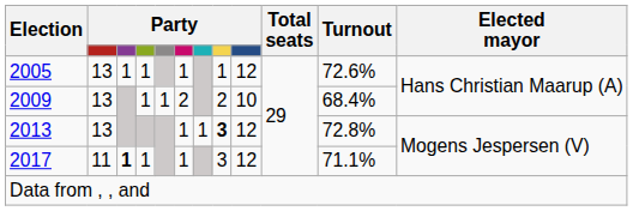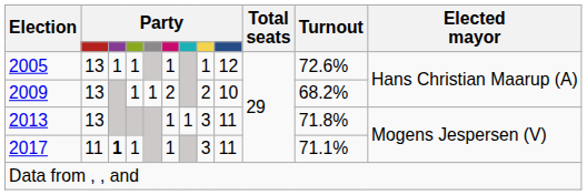 <table class="wikitable">
 <tr>
 <th rowspan="2">Election</th>
 <th colspan="8">Party</th>
 <th rowspan="2">Total<br>seats</th>
 <th rowspan="2">Turnout</th>
 <th rowspan="2">Elected<br>mayor</th>
 </tr>
 <tr>
 <td style="background:#B5211D;"><strong><a href='#'></a></strong></td>
 <td style="background:#843A93;"><strong><a href='#'></a></strong></td>
 <td style="background:#89A920;"><strong><a href='#'></a></strong></td>
 <td style="background:#8B8989;"><strong></strong></td>
 <td style="background:#C9096C;"><strong><a href='#'></a></strong></td>
 <td style="background:#1CB1B7;"><strong><a href='#'></a></strong></td>
 <td style="background:#F4D44D;"><strong><a href='#'></a></strong></td>
 <td style="background:#254C85;"><strong><a href='#'></a></strong></td>
 </tr>
 <tr>
 <td><a href='#'>2005</a></td>
 <td>13</td>
 <td>1</td>
 <td>1</td>
 <td style="background:#CDC9C9;"></td>
 <td>1</td>
 <td style="background:#CDC9C9;" rowspan="2"></td>
 <td>1</td>
 <td>12</td>
 <td rowspan="4">29</td>
 <td>72.6%</td>
 <td rowspan="2">Hans Christian Maarup (A)</td>
 </tr>
 <tr>
 <td><a href='#'>2009</a></td>
 <td>13</td>
 <td style="background:#CDC9C9;" rowspan="2"></td>
 <td>1</td>
 <td>1</td>
 <td>2</td>
 <td>2</td>
 <td>10</td>
-<td>68.4%</td>
+<td>68.2%</td>
 </tr>
 <tr>
 <td><a href='#'>2013</a></td>
 <td>13</td>
 <td style="background:#CDC9C9;"></td>
 <td style="background:#CDC9C9;" rowspan="2"></td>
 <td>1</td>
 <td>1</td>
-<td><strong>3</strong></td>
-<td>12</td>
-<td>72.8%</td>
+<td>3</td>
+<td>11</td>
+<td>71.8%</td>
 <td rowspan="2">Mogens Jespersen (V)</td>
 </tr>
 <tr>
 <td><a href='#'>2017</a></td>
 <td>11</td>
 <td><strong>1</strong></td>
 <td>1</td>
 <td>1</td>
 <td style="background:#CDC9C9;"></td>
 <td>3</td>
-<td>12</td>
+<td>11</td>
 <td>71.1%</td>
 </tr>
 <tr>
 <td colspan="14">Data from , ,  and </td>
 </tr>
 </table>
